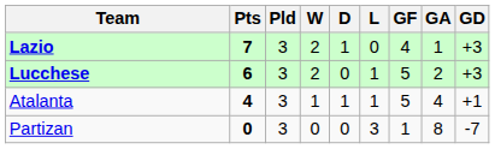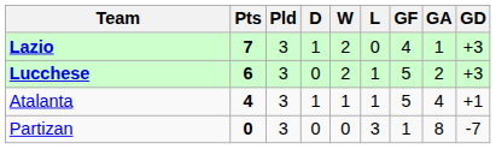 <table class="wikitable" style="text-align:center;">
 <tr>
 <th width=200>Team</th>
 <th width=20>Pts</th>
 <th width=20>Pld</th>
+<th width=20>D</th>
 <th width=20>W</th>
-<th width=20>D</th>
 <th width=20>L</th>
 <th width=20>GF</th>
 <th width=20>GA</th>
 <th width=20>GD</th>
 </tr>
 <tr style="background:#ccffcc">
 <td style="text-align:left"><strong> <a href='#'>Lazio</a></strong></td>
 <td><strong>7</strong></td>
 <td>3</td>
+<td>1</td>
 <td>2</td>
-<td>1</td>
 <td>0</td>
 <td>4</td>
 <td>1</td>
 <td>+3</td>
 </tr>
 <tr style="background:#ccffcc">
 <td style="text-align:left"><strong> <a href='#'>Lucchese</a></strong></td>
 <td><strong>6</strong></td>
 <td>3</td>
+<td>0</td>
 <td>2</td>
-<td>0</td>
 <td>1</td>
 <td>5</td>
 <td>2</td>
 <td>+3</td>
 </tr>
 <tr>
 <td style="text-align:left"> <a href='#'>Atalanta</a></td>
 <td><strong>4</strong></td>
 <td>3</td>
 <td>1</td>
 <td>1</td>
 <td>1</td>
 <td>5</td>
 <td>4</td>
 <td>+1</td>
 </tr>
 <tr>
 <td style="text-align:left"> <a href='#'>Partizan</a></td>
 <td><strong>0</strong></td>
 <td>3</td>
 <td>0</td>
 <td>0</td>
 <td>3</td>
 <td>1</td>
 <td>8</td>
 <td>-7</td>
 </tr>
 </table>
